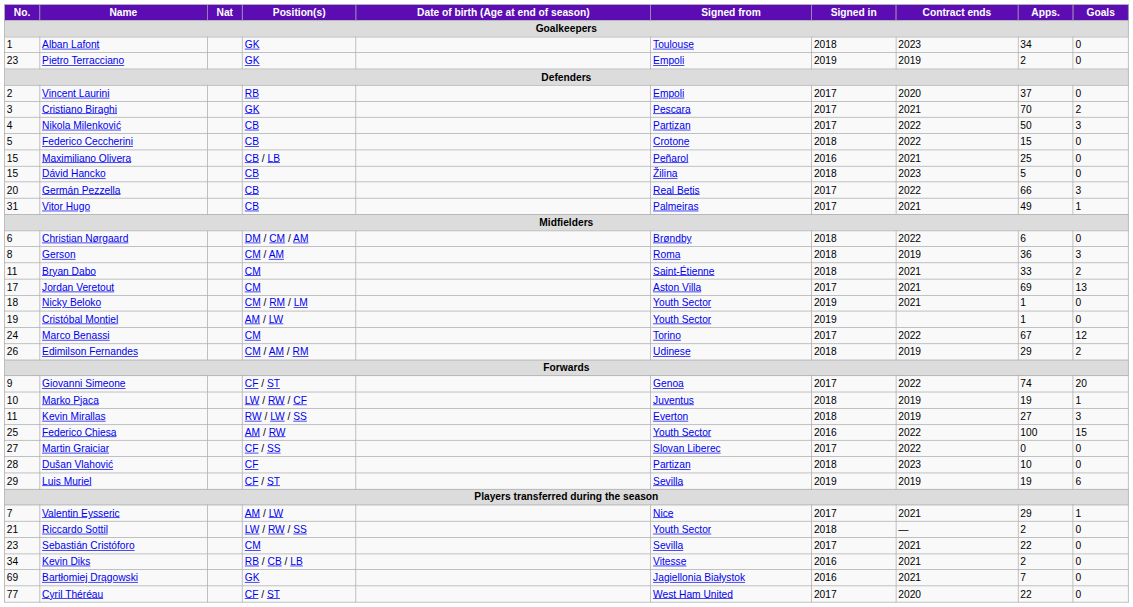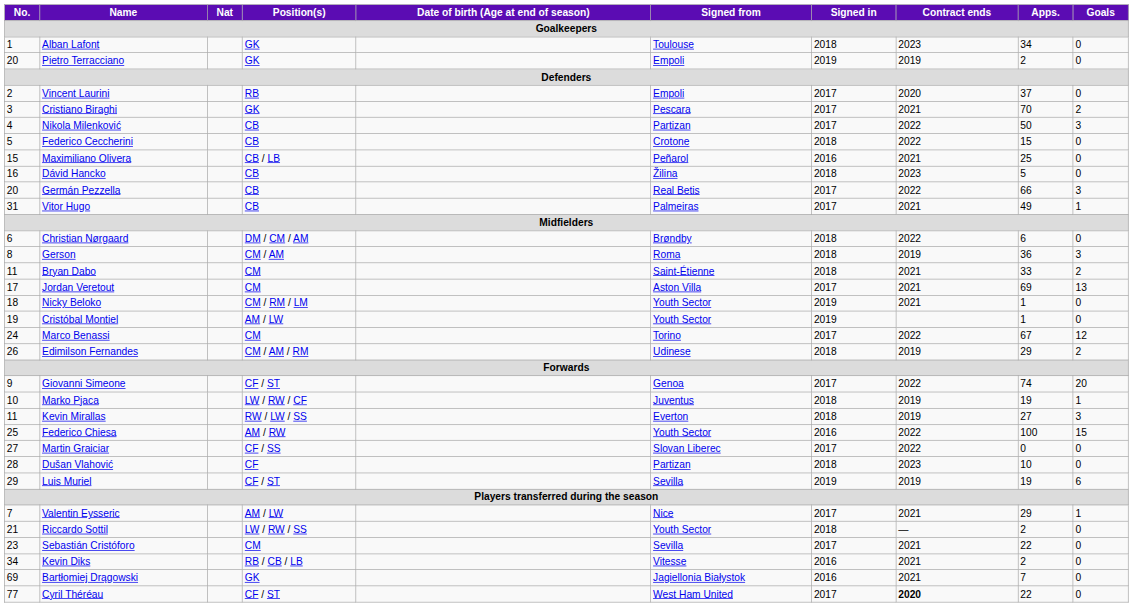 <table class="wikitable" style="text-align:left; font-size:90%; width:100%;">
 <tr>
 <th style="background:#5B0CB3; color:white; text-align:center;">No.</th>
 <th style="background:#5B0CB3; color:white; text-align:center;">Name</th>
 <th style="background:#5B0CB3; color:white; text-align:center;">Nat</th>
 <th style="background:#5B0CB3; color:white; text-align:center;">Position(s)</th>
 <th style="background:#5B0CB3; color:white; text-align:center;">Date of birth (Age at end of season)</th>
 <th style="background:#5B0CB3; color:white; text-align:center;">Signed from</th>
 <th style="background:#5B0CB3; color:white; text-align:center;">Signed in</th>
 <th style="background:#5B0CB3; color:white; text-align:center;">Contract ends</th>
 <th style="background:#5B0CB3; color:white; text-align:center;">Apps.</th>
 <th style="background:#5B0CB3; color:white; text-align:center;">Goals</th>
 </tr>
 <tr>
 <th colspan=10 style="background:#DCDCDC; text-align:center;">Goalkeepers</th>
 </tr>
 <tr>
 <td>1</td>
 <td><a href='#'>Alban Lafont</a></td>
 <td></td>
 <td><a href='#'>GK</a></td>
 <td></td>
 <td> <a href='#'>Toulouse</a></td>
 <td>2018</td>
 <td>2023</td>
 <td>34</td>
 <td>0</td>
 </tr>
 <tr>
-<td>23</td>
+<td>20</td>
 <td><a href='#'>Pietro Terracciano</a></td>
 <td></td>
 <td><a href='#'>GK</a></td>
 <td></td>
 <td> <a href='#'>Empoli</a></td>
 <td>2019</td>
 <td>2019</td>
 <td>2</td>
 <td>0</td>
 </tr>
 <tr>
 <th colspan=10 style="background:#DCDCDC; text-align:center;">Defenders</th>
 </tr>
 <tr>
 <td>2</td>
 <td><a href='#'>Vincent Laurini</a></td>
 <td></td>
 <td><a href='#'>RB</a></td>
 <td></td>
 <td> <a href='#'>Empoli</a></td>
 <td>2017</td>
 <td>2020</td>
 <td>37</td>
 <td>0</td>
 </tr>
 <tr>
 <td>3</td>
 <td><a href='#'>Cristiano Biraghi</a></td>
 <td></td>
 <td><a href='#'>GK</a></td>
 <td></td>
 <td> <a href='#'>Pescara</a></td>
 <td>2017</td>
 <td>2021</td>
 <td>70</td>
 <td>2</td>
 </tr>
 <tr>
 <td>4</td>
 <td><a href='#'>Nikola Milenković</a></td>
 <td></td>
 <td><a href='#'>CB</a></td>
 <td></td>
 <td> <a href='#'>Partizan</a></td>
 <td>2017</td>
 <td>2022</td>
 <td>50</td>
 <td>3</td>
 </tr>
 <tr>
 <td>5</td>
 <td><a href='#'>Federico Ceccherini</a></td>
 <td></td>
 <td><a href='#'>CB</a></td>
 <td></td>
 <td> <a href='#'>Crotone</a></td>
 <td>2018</td>
 <td>2022</td>
 <td>15</td>
 <td>0</td>
 </tr>
 <tr>
 <td>15</td>
 <td><a href='#'>Maximiliano Olivera</a></td>
 <td></td>
 <td><a href='#'>CB</a> / <a href='#'>LB</a></td>
 <td></td>
 <td> <a href='#'>Peñarol</a></td>
 <td>2016</td>
 <td>2021</td>
 <td>25</td>
 <td>0</td>
 </tr>
 <tr>
-<td>15</td>
+<td>16</td>
 <td><a href='#'>Dávid Hancko</a></td>
 <td></td>
 <td><a href='#'>CB</a></td>
 <td></td>
 <td> <a href='#'>Žilina</a></td>
 <td>2018</td>
 <td>2023</td>
 <td>5</td>
 <td>0</td>
 </tr>
 <tr>
 <td>20</td>
 <td><a href='#'>Germán Pezzella</a></td>
 <td></td>
 <td><a href='#'>CB</a></td>
 <td></td>
 <td> <a href='#'>Real Betis</a></td>
 <td>2017</td>
 <td>2022</td>
 <td>66</td>
 <td>3</td>
 </tr>
 <tr>
 <td>31</td>
 <td><a href='#'>Vitor Hugo</a></td>
 <td></td>
 <td><a href='#'>CB</a></td>
 <td></td>
 <td> <a href='#'>Palmeiras</a></td>
 <td>2017</td>
 <td>2021</td>
 <td>49</td>
 <td>1</td>
 </tr>
 <tr>
 <th colspan=10 style="background:#DCDCDC; text-align:center;">Midfielders</th>
 </tr>
 <tr>
 <td>6</td>
 <td><a href='#'>Christian Nørgaard</a></td>
 <td></td>
 <td><a href='#'>DM</a> / <a href='#'>CM</a> / <a href='#'>AM</a></td>
 <td></td>
 <td> <a href='#'>Brøndby</a></td>
 <td>2018</td>
 <td>2022</td>
 <td>6</td>
 <td>0</td>
 </tr>
 <tr>
 <td>8</td>
 <td><a href='#'>Gerson</a></td>
 <td></td>
 <td><a href='#'>CM</a> / <a href='#'>AM</a></td>
 <td></td>
 <td> <a href='#'>Roma</a></td>
 <td>2018</td>
 <td>2019</td>
 <td>36</td>
 <td>3</td>
 </tr>
 <tr>
 <td>11</td>
 <td><a href='#'>Bryan Dabo</a></td>
 <td></td>
 <td><a href='#'>CM</a></td>
 <td></td>
 <td> <a href='#'>Saint-Étienne</a></td>
 <td>2018</td>
 <td>2021</td>
 <td>33</td>
 <td>2</td>
 </tr>
 <tr>
 <td>17</td>
 <td><a href='#'>Jordan Veretout</a></td>
 <td></td>
 <td><a href='#'>CM</a></td>
 <td></td>
 <td> <a href='#'>Aston Villa</a></td>
 <td>2017</td>
 <td>2021</td>
 <td>69</td>
 <td>13</td>
 </tr>
 <tr>
 <td>18</td>
 <td><a href='#'>Nicky Beloko</a></td>
 <td></td>
 <td><a href='#'>CM</a> / <a href='#'>RM</a> / <a href='#'>LM</a></td>
 <td></td>
 <td> <a href='#'>Youth Sector</a></td>
 <td>2019</td>
 <td>2021</td>
 <td>1</td>
 <td>0</td>
 </tr>
 <tr>
 <td>19</td>
 <td><a href='#'>Cristóbal Montiel</a></td>
 <td></td>
 <td><a href='#'>AM</a> / <a href='#'>LW</a></td>
 <td></td>
 <td> <a href='#'>Youth Sector</a></td>
 <td>2019</td>
 <td></td>
 <td>1</td>
 <td>0</td>
 </tr>
 <tr>
 <td>24</td>
 <td><a href='#'>Marco Benassi</a></td>
 <td></td>
 <td><a href='#'>CM</a></td>
 <td></td>
 <td> <a href='#'>Torino</a></td>
 <td>2017</td>
 <td>2022</td>
 <td>67</td>
 <td>12</td>
 </tr>
 <tr>
 <td>26</td>
 <td><a href='#'>Edimilson Fernandes</a></td>
 <td></td>
 <td><a href='#'>CM</a> / <a href='#'>AM</a> / <a href='#'>RM</a></td>
 <td></td>
 <td> <a href='#'>Udinese</a></td>
 <td>2018</td>
 <td>2019</td>
 <td>29</td>
 <td>2</td>
 </tr>
 <tr>
 <th colspan=10 style="background:#DCDCDC; text-align:center;">Forwards</th>
 </tr>
 <tr>
 <td>9</td>
 <td><a href='#'>Giovanni Simeone</a></td>
 <td></td>
 <td><a href='#'>CF</a> / <a href='#'>ST</a></td>
 <td></td>
 <td> <a href='#'>Genoa</a></td>
 <td>2017</td>
 <td>2022</td>
 <td>74</td>
 <td>20</td>
 </tr>
 <tr>
 <td>10</td>
 <td><a href='#'>Marko Pjaca</a></td>
 <td></td>
 <td><a href='#'>LW</a> / <a href='#'>RW</a> / <a href='#'>CF</a></td>
 <td></td>
 <td> <a href='#'>Juventus</a></td>
 <td>2018</td>
 <td>2019</td>
 <td>19</td>
 <td>1</td>
 </tr>
 <tr>
 <td>11</td>
 <td><a href='#'>Kevin Mirallas</a></td>
 <td></td>
 <td><a href='#'>RW</a> / <a href='#'>LW</a> / <a href='#'>SS</a></td>
 <td></td>
 <td> <a href='#'>Everton</a></td>
 <td>2018</td>
 <td>2019</td>
 <td>27</td>
 <td>3</td>
 </tr>
 <tr>
 <td>25</td>
 <td><a href='#'>Federico Chiesa</a></td>
 <td></td>
 <td><a href='#'>AM</a> / <a href='#'>RW</a></td>
 <td></td>
 <td> <a href='#'>Youth Sector</a></td>
 <td>2016</td>
 <td>2022</td>
 <td>100</td>
 <td>15</td>
 </tr>
 <tr>
 <td>27</td>
 <td><a href='#'>Martin Graiciar</a></td>
 <td></td>
 <td><a href='#'>CF</a> / <a href='#'>SS</a></td>
 <td></td>
 <td> <a href='#'>Slovan Liberec</a></td>
 <td>2017</td>
 <td>2022</td>
 <td>0</td>
 <td>0</td>
 </tr>
 <tr>
 <td>28</td>
 <td><a href='#'>Dušan Vlahović</a></td>
 <td></td>
 <td><a href='#'>CF</a></td>
 <td></td>
 <td> <a href='#'>Partizan</a></td>
 <td>2018</td>
 <td>2023</td>
 <td>10</td>
 <td>0</td>
 </tr>
 <tr>
 <td>29</td>
 <td><a href='#'>Luis Muriel</a></td>
 <td></td>
 <td><a href='#'>CF</a> / <a href='#'>ST</a></td>
 <td></td>
 <td> <a href='#'>Sevilla</a></td>
 <td>2019</td>
 <td>2019</td>
 <td>19</td>
 <td>6</td>
 </tr>
 <tr>
 <th colspan=10 style="background:#DCDCDC; text-align:center;">Players transferred during the season</th>
 </tr>
 <tr>
 <td>7</td>
 <td><a href='#'>Valentin Eysseric</a></td>
 <td></td>
 <td><a href='#'>AM</a> / <a href='#'>LW</a></td>
 <td></td>
 <td> <a href='#'>Nice</a></td>
 <td>2017</td>
 <td>2021</td>
 <td>29</td>
 <td>1</td>
 </tr>
 <tr>
 <td>21</td>
 <td><a href='#'>Riccardo Sottil</a></td>
 <td></td>
 <td><a href='#'>LW</a> / <a href='#'>RW</a> / <a href='#'>SS</a></td>
 <td></td>
 <td> <a href='#'>Youth Sector</a></td>
 <td>2018</td>
 <td>—</td>
 <td>2</td>
 <td>0</td>
 </tr>
 <tr>
 <td>23</td>
 <td><a href='#'>Sebastián Cristóforo</a></td>
 <td></td>
 <td><a href='#'>CM</a></td>
 <td></td>
 <td> <a href='#'>Sevilla</a></td>
 <td>2017</td>
 <td>2021</td>
 <td>22</td>
 <td>0</td>
 </tr>
 <tr>
 <td>34</td>
 <td><a href='#'>Kevin Diks</a></td>
 <td></td>
 <td><a href='#'>RB</a> / <a href='#'>CB</a> / <a href='#'>LB</a></td>
 <td></td>
 <td> <a href='#'>Vitesse</a></td>
 <td>2016</td>
 <td>2021</td>
 <td>2</td>
 <td>0</td>
 </tr>
 <tr>
 <td>69</td>
 <td><a href='#'>Bartłomiej Drągowski</a></td>
 <td></td>
 <td><a href='#'>GK</a></td>
 <td></td>
 <td> <a href='#'>Jagiellonia Białystok</a></td>
 <td>2016</td>
 <td>2021</td>
 <td>7</td>
 <td>0</td>
 </tr>
 <tr>
 <td>77</td>
 <td><a href='#'>Cyril Théréau</a></td>
 <td></td>
 <td><a href='#'>CF</a> / <a href='#'>ST</a></td>
 <td></td>
 <td> <a href='#'>West Ham United</a></td>
 <td>2017</td>
-<td>2020</td>
+<td><strong>2020</strong></td>
 <td>22</td>
 <td>0</td>
 </tr>
 </table>
